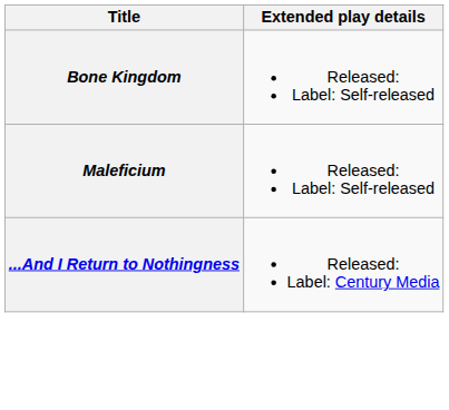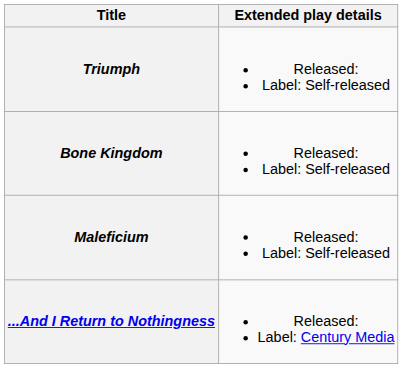 <table class="wikitable plainrowheaders" style="text-align:center;">
 <tr>
 <th>Title</th>
 <th>Extended play details</th>
+</tr>
+<tr>
+<th scope="row"><em>Triumph</em></th>
+<td><br><ul><li>Released: </li><li>Label: Self-released</li></ul></td>
 </tr>
 <tr>
 <th scope="row"><em>Bone Kingdom</em></th>
 <td><br><ul><li>Released: </li><li>Label: Self-released</li></ul></td>
 </tr>
 <tr>
 <th scope="row"><em>Maleficium</em></th>
 <td><br><ul><li>Released: </li><li>Label: Self-released</li></ul></td>
 </tr>
 <tr>
 <th scope="row"><em><a href='#'>...And I Return to Nothingness</a></em></th>
 <td><br><ul><li>Released: </li><li>Label: <a href='#'>Century Media</a></li></ul></td>
 </tr>
 </table>
